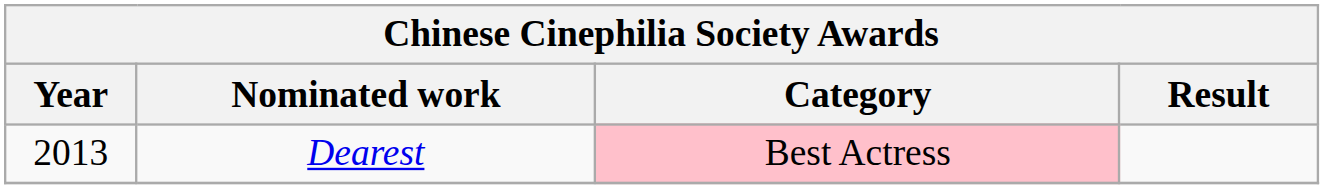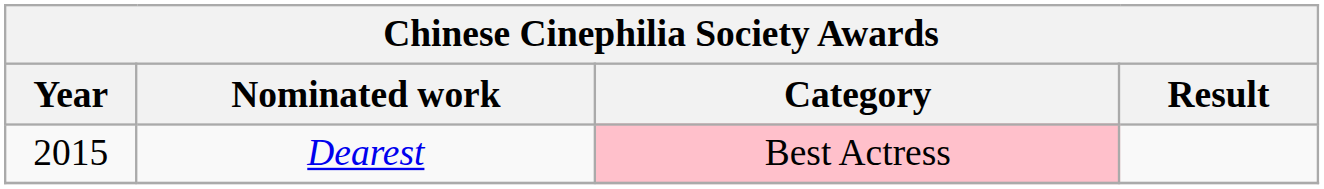 <table width="90%" class="wikitable sortable">
 <tr>
 <th colspan="4" align="center">Chinese Cinephilia Society Awards</th>
 </tr>
 <tr>
 <th width="10%">Year</th>
 <th width="35%">Nominated work</th>
 <th width="40%">Category</th>
 <th width="15%">Result</th>
 </tr>
 <tr>
-<td align="center">2013</td>
+<td align="center">2015</td>
 <td align="center"><em><a href='#'>Dearest</a></em></td>
 <td align="center" style="background: pink;">Best Actress</td>
 <td></td>
 </tr>
 <tr>
 </tr>
 </table>
